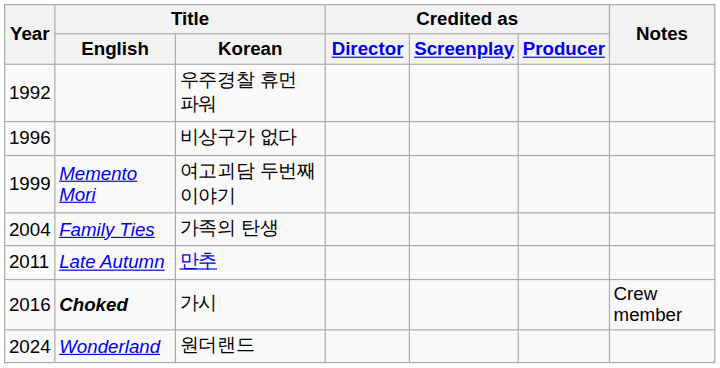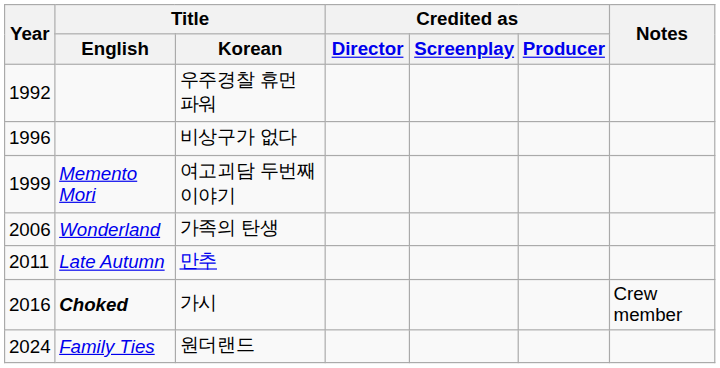 <table class="wikitable sortable plainrowheaders">
 <tr>
 <th rowspan="2" style="width:33px;">Year</th>
 <th colspan="2">Title</th>
 <th colspan="3">Credited as</th>
 <th rowspan="2" class="unsortable">Notes</th>
 </tr>
 <tr>
 <th>English</th>
 <th>Korean</th>
 <th width="65" class="unsortable"><a href='#'>Director</a></th>
 <th width="65" class="unsortable"><a href='#'>Screenplay</a></th>
 <th width="65" class="unsortable"><a href='#'>Producer</a></th>
 </tr>
 <tr>
 <td>1992</td>
 <td><em></em></td>
 <td>우주경찰 휴먼 파워</td>
 <td></td>
 <td></td>
 <td></td>
 <td></td>
 </tr>
 <tr>
 <td>1996</td>
 <td><em></em></td>
 <td>비상구가 없다</td>
 <td></td>
 <td></td>
 <td></td>
 <td></td>
 </tr>
 <tr>
 <td>1999</td>
 <td><em><a href='#'>Memento Mori</a></em></td>
 <td>여고괴담 두번째 이야기</td>
 <td></td>
 <td></td>
 <td></td>
 <td></td>
 </tr>
 <tr>
-<td>2004</td>
-<td><em><a href='#'>Family Ties</a></em></td>
+<td>2006</td>
+<td><em><a href='#'>Wonderland</a></em></td>
 <td>가족의 탄생</td>
 <td></td>
 <td></td>
 <td></td>
 <td></td>
 </tr>
 <tr>
 <td>2011</td>
 <td><em><a href='#'>Late Autumn</a></em></td>
 <td><a href='#'>만추</a></td>
 <td></td>
 <td></td>
 <td></td>
 <td></td>
 </tr>
 <tr>
 <td>2016</td>
 <td><strong><em>Choked</em></strong></td>
 <td>가시</td>
 <td></td>
 <td></td>
 <td></td>
 <td>Crew member</td>
 </tr>
 <tr>
 <td>2024</td>
-<td><em><a href='#'>Wonderland</a></em></td>
+<td><em><a href='#'>Family Ties</a></em></td>
 <td>원더랜드</td>
 <td></td>
 <td></td>
 <td></td>
 <td></td>
 </tr>
 </table>
